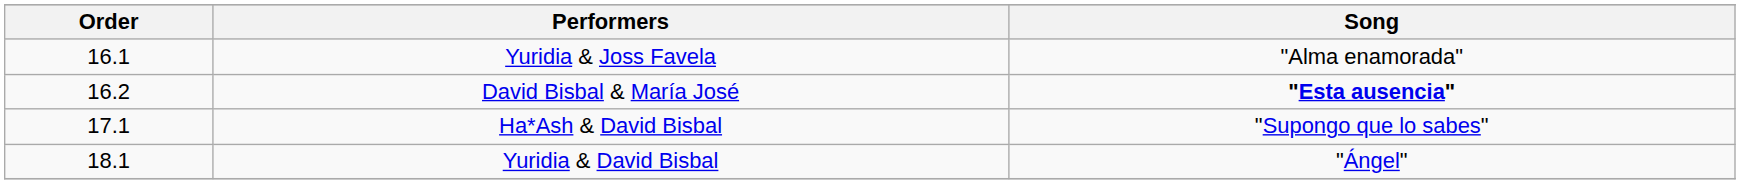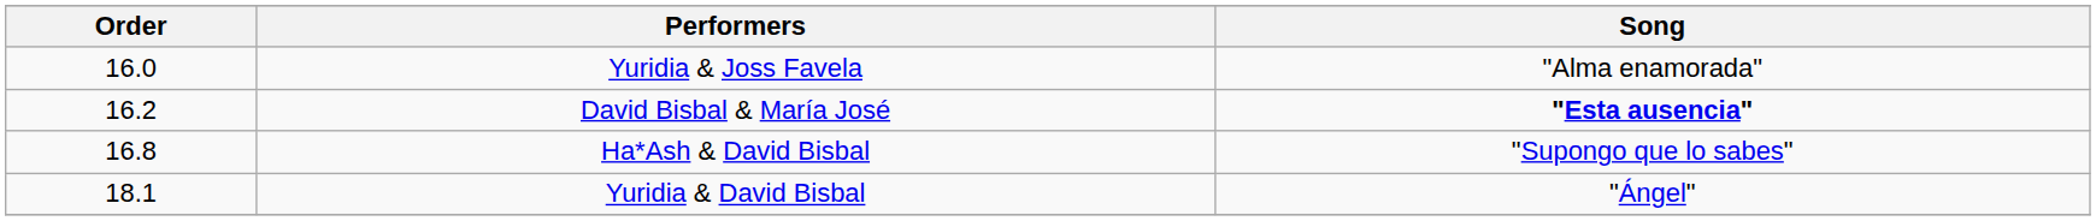 <table class="wikitable" style="text-align:center; width:100%">
 <tr>
 </tr>
 <tr>
 <th>Order</th>
 <th>Performers</th>
 <th>Song</th>
 </tr>
 <tr>
-<td>16.1</td>
+<td>16.0</td>
 <td><a href='#'>Yuridia</a> & <a href='#'>Joss Favela</a></td>
 <td>"Alma enamorada"</td>
 </tr>
 <tr>
 <td>16.2</td>
 <td><a href='#'>David Bisbal</a> & <a href='#'>María José</a></td>
 <td><strong>"<a href='#'>Esta ausencia</a>"</strong></td>
 </tr>
 <tr>
-<td>17.1</td>
+<td>16.8</td>
 <td><a href='#'>Ha*Ash</a> & <a href='#'>David Bisbal</a></td>
 <td>"<a href='#'>Supongo que lo sabes</a>"</td>
 </tr>
 <tr>
 <td>18.1</td>
 <td><a href='#'>Yuridia</a> & <a href='#'>David Bisbal</a></td>
 <td>"<a href='#'>Ángel</a>"</td>
 </tr>
 <tr>
 </tr>
 </table>
